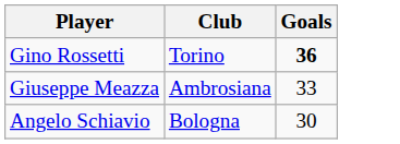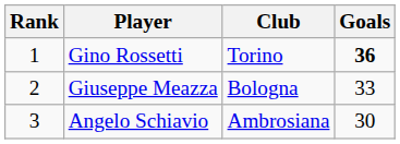 <table class="wikitable" style="text-align:center">
 <tr>
+<th>Rank</th>
 <th>Player</th>
 <th>Club</th>
 <th>Goals</th>
 </tr>
 <tr>
+<td>1</td>
 <td align="left"> <a href='#'>Gino Rossetti</a></td>
 <td align="left"><a href='#'>Torino</a></td>
 <td><strong>36</strong></td>
 </tr>
 <tr>
+<td>2</td>
 <td align="left"> <a href='#'>Giuseppe Meazza</a></td>
-<td align="left"><a href='#'>Ambrosiana</a></td>
+<td align="left"><a href='#'>Bologna</a></td>
 <td>33</td>
 </tr>
 <tr>
+<td>3</td>
 <td align="left"> <a href='#'>Angelo Schiavio</a></td>
-<td align="left"><a href='#'>Bologna</a></td>
+<td align="left"><a href='#'>Ambrosiana</a></td>
 <td>30</td>
 </tr>
 </table>
